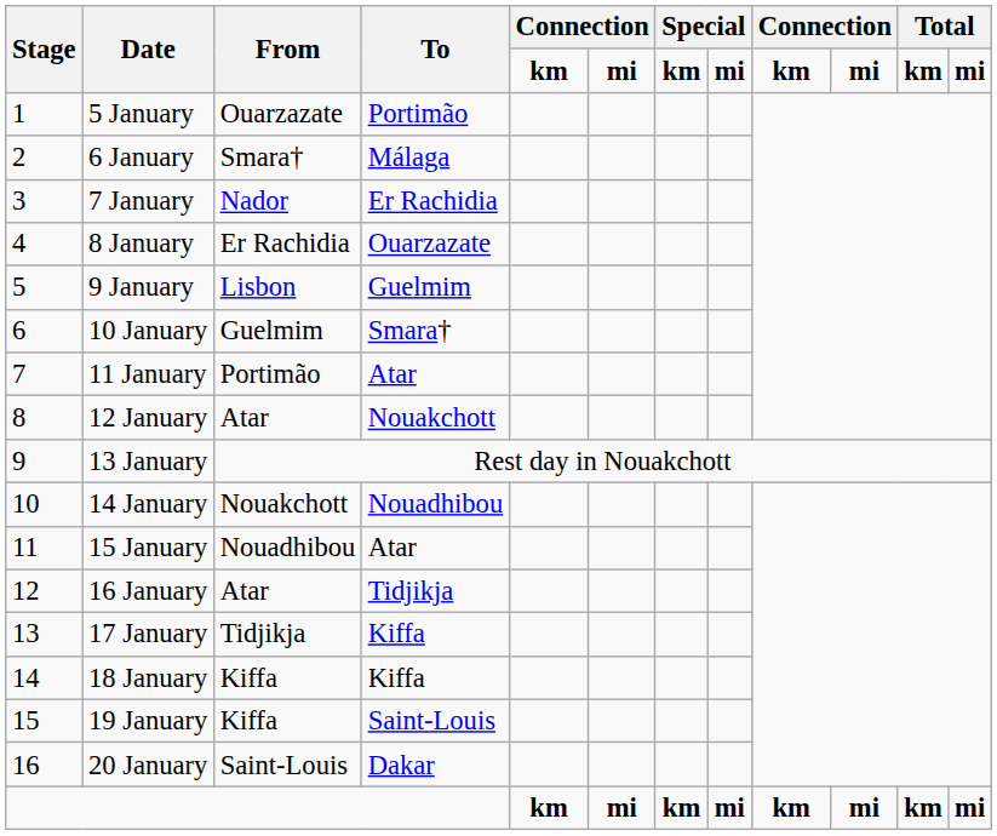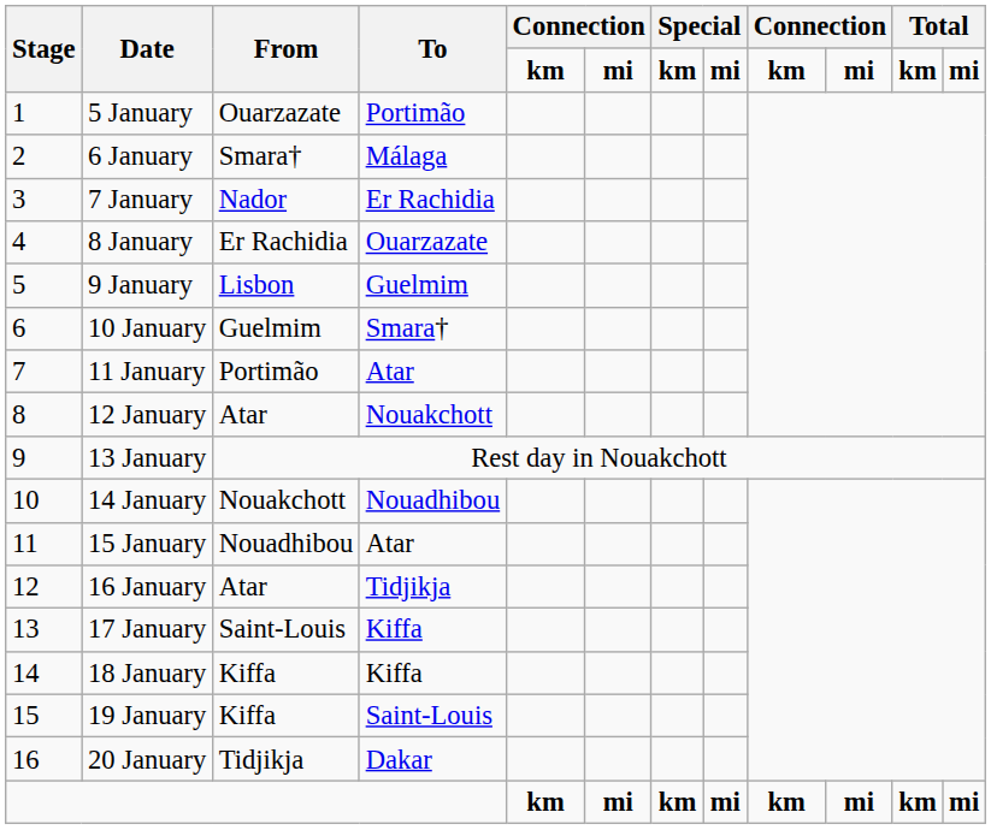 <table class="wikitable">
 <tr>
 <th rowspan="2">Stage</th>
 <th rowspan="2">Date</th>
 <th rowspan="2">From</th>
 <th rowspan="2">To</th>
 <th colspan="2">Connection</th>
 <th colspan="2">Special</th>
 <th colspan="2">Connection</th>
 <th colspan="2">Total</th>
 </tr>
 <tr style="text-align:center;">
 <td><strong>km</strong></td>
 <td style="text-align:center;"><strong>mi</strong></td>
 <td style="text-align:center;"><strong>km</strong></td>
 <td style="text-align:center;"><strong>mi</strong></td>
 <td style="text-align:center;"><strong>km</strong></td>
 <td style="text-align:center;"><strong>mi</strong></td>
 <td style="text-align:center;"><strong>km</strong></td>
 <td style="text-align:center;"><strong>mi</strong></td>
 </tr>
 <tr>
 <td>1</td>
 <td>5 January</td>
 <td> Ouarzazate</td>
 <td> <a href='#'>Portimão</a></td>
 <td></td>
 <td></td>
 <td></td>
 <td></td>
 </tr>
 <tr>
 <td>2</td>
 <td>6 January</td>
 <td> Smara†</td>
 <td> <a href='#'>Málaga</a></td>
 <td></td>
 <td></td>
 <td></td>
 <td></td>
 </tr>
 <tr>
 <td>3</td>
 <td>7 January</td>
 <td> <a href='#'>Nador</a></td>
 <td> <a href='#'>Er Rachidia</a></td>
 <td></td>
 <td></td>
 <td></td>
 <td></td>
 </tr>
 <tr>
 <td>4</td>
 <td>8 January</td>
 <td> Er Rachidia</td>
 <td> <a href='#'>Ouarzazate</a></td>
 <td></td>
 <td></td>
 <td></td>
 <td></td>
 </tr>
 <tr>
 <td>5</td>
 <td>9 January</td>
 <td> <a href='#'>Lisbon</a></td>
 <td> <a href='#'>Guelmim</a></td>
 <td></td>
 <td></td>
 <td></td>
 <td></td>
 </tr>
 <tr>
 <td>6</td>
 <td>10 January</td>
 <td> Guelmim</td>
 <td> <a href='#'>Smara</a>†</td>
 <td></td>
 <td></td>
 <td></td>
 <td></td>
 </tr>
 <tr>
 <td>7</td>
 <td>11 January</td>
 <td> Portimão</td>
 <td> <a href='#'>Atar</a></td>
 <td></td>
 <td></td>
 <td></td>
 <td></td>
 </tr>
 <tr>
 <td>8</td>
 <td>12 January</td>
 <td> Atar</td>
 <td> <a href='#'>Nouakchott</a></td>
 <td></td>
 <td></td>
 <td></td>
 <td></td>
 </tr>
 <tr>
 <td>9</td>
 <td>13 January</td>
 <td colspan="10" style="text-align:center;">Rest day in Nouakchott</td>
 </tr>
 <tr>
 <td>10</td>
 <td>14 January</td>
 <td> Nouakchott</td>
 <td> <a href='#'>Nouadhibou</a></td>
 <td></td>
 <td></td>
 <td></td>
 <td></td>
 </tr>
 <tr>
 <td>11</td>
 <td>15 January</td>
 <td> Nouadhibou</td>
 <td> Atar</td>
 <td></td>
 <td></td>
 <td></td>
 <td></td>
 </tr>
 <tr>
 <td>12</td>
 <td>16 January</td>
 <td> Atar</td>
 <td> <a href='#'>Tidjikja</a></td>
 <td></td>
 <td></td>
 <td></td>
 <td></td>
 </tr>
 <tr>
 <td>13</td>
 <td>17 January</td>
-<td> Tidjikja</td>
+<td> Saint-Louis</td>
 <td> <a href='#'>Kiffa</a></td>
 <td></td>
 <td></td>
 <td></td>
 <td></td>
 </tr>
 <tr>
 <td>14</td>
 <td>18 January</td>
 <td> Kiffa</td>
 <td> Kiffa</td>
 <td></td>
 <td></td>
 <td></td>
 <td></td>
 </tr>
 <tr>
 <td>15</td>
 <td>19 January</td>
 <td> Kiffa</td>
 <td> <a href='#'>Saint-Louis</a></td>
 <td></td>
 <td></td>
 <td></td>
 <td></td>
 </tr>
 <tr>
 <td>16</td>
 <td>20 January</td>
-<td> Saint-Louis</td>
+<td> Tidjikja</td>
 <td> <a href='#'>Dakar</a></td>
 <td></td>
 <td></td>
 <td></td>
 <td></td>
 </tr>
 <tr>
 <td colspan="4"></td>
 <td style="text-align:center;"><strong>km</strong></td>
 <td style="text-align:center;"><strong>mi</strong></td>
 <td style="text-align:center;"><strong>km</strong></td>
 <td style="text-align:center;"><strong>mi</strong></td>
 <td style="text-align:center;"><strong>km</strong></td>
 <td style="text-align:center;"><strong>mi</strong></td>
 <td style="text-align:center;"><strong>km</strong></td>
 <td style="text-align:center;"><strong>mi</strong></td>
 </tr>
 </table>
